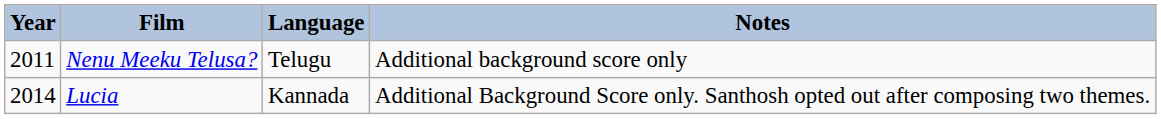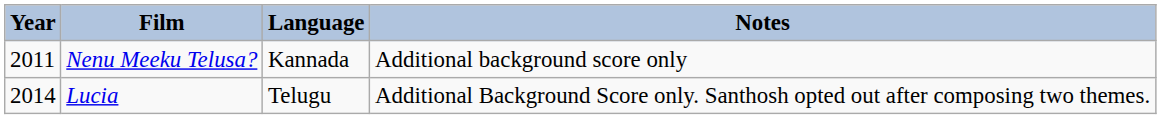 <table class="wikitable sortable">
 <tr>
 <th style="background:#B0C4DE;">Year</th>
 <th style="background:#B0C4DE;">Film</th>
 <th style="background:#B0C4DE;">Language</th>
 <th style="background:#B0C4DE;">Notes</th>
 </tr>
 <tr>
 <td>2011</td>
 <td><em><a href='#'>Nenu Meeku Telusa?</a></em></td>
-<td>Telugu</td>
+<td>Kannada</td>
 <td>Additional background score only</td>
 </tr>
 <tr>
 <td>2014</td>
 <td><em><a href='#'>Lucia</a></em></td>
-<td>Kannada</td>
+<td>Telugu</td>
 <td>Additional Background Score only. Santhosh opted out after composing two themes.</td>
 </tr>
 </table>
